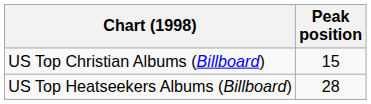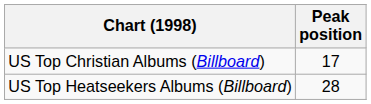 <table class="wikitable">
 <tr>
 <th>Chart (1998)</th>
 <th>Peak<br>position</th>
 </tr>
 <tr>
 <td>US Top Christian Albums (<em><a href='#'>Billboard</a></em>)</td>
-<td style="text-align:center;">15</td>
+<td style="text-align:center;">17</td>
 </tr>
 <tr>
 <td>US Top Heatseekers Albums (<em>Billboard</em>)</td>
 <td style="text-align:center;">28</td>
 </tr>
 </table>
